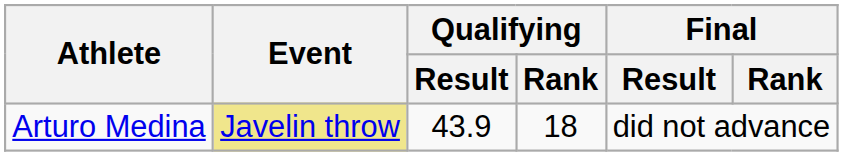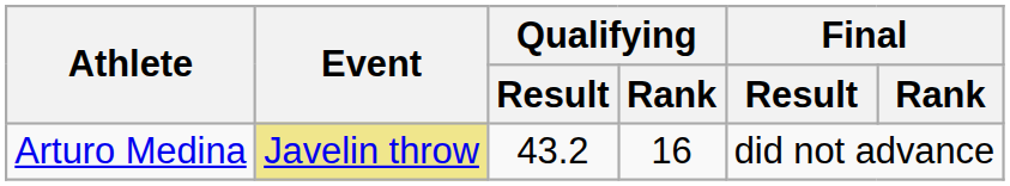 <table class=wikitable style="font-size:90%">
 <tr>
 <th rowspan=2>Athlete</th>
 <th rowspan=2>Event</th>
 <th colspan=2>Qualifying</th>
 <th colspan=2>Final</th>
 </tr>
 <tr>
 <th>Result</th>
 <th>Rank</th>
 <th>Result</th>
 <th>Rank</th>
 </tr>
 <tr>
 <td><a href='#'>Arturo Medina</a></td>
 <td style="background: khaki;"><a href='#'>Javelin throw</a></td>
-<td align=center>43.9</td>
-<td align=center>18</td>
+<td align=center>43.2</td>
+<td align=center>16</td>
 <td align=center colspan=2>did not advance</td>
 </tr>
 </table>
